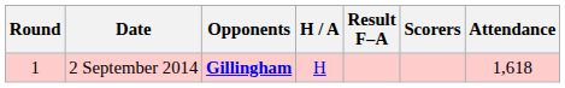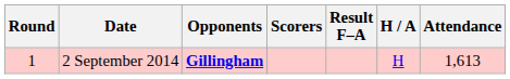 <table class="wikitable" style="text-align:center">
 <tr>
 <th>Round</th>
 <th>Date</th>
 <th>Opponents</th>
+<th>Scorers</th>
+<th>Result<br>F–A</th>
 <th>H / A</th>
-<th>Result<br>F–A</th>
-<th>Scorers</th>
 <th>Attendance</th>
 </tr>
 <tr bgcolor="#FFCCCC">
 <td>1</td>
 <td>2 September 2014</td>
 <td><strong><a href='#'>Gillingham</a></strong></td>
-<td><a href='#'>H</a></td>
 <td></td>
 <td></td>
-<td>1,618</td>
+<td><a href='#'>H</a></td>
+<td>1,613</td>
 </tr>
 </table>
